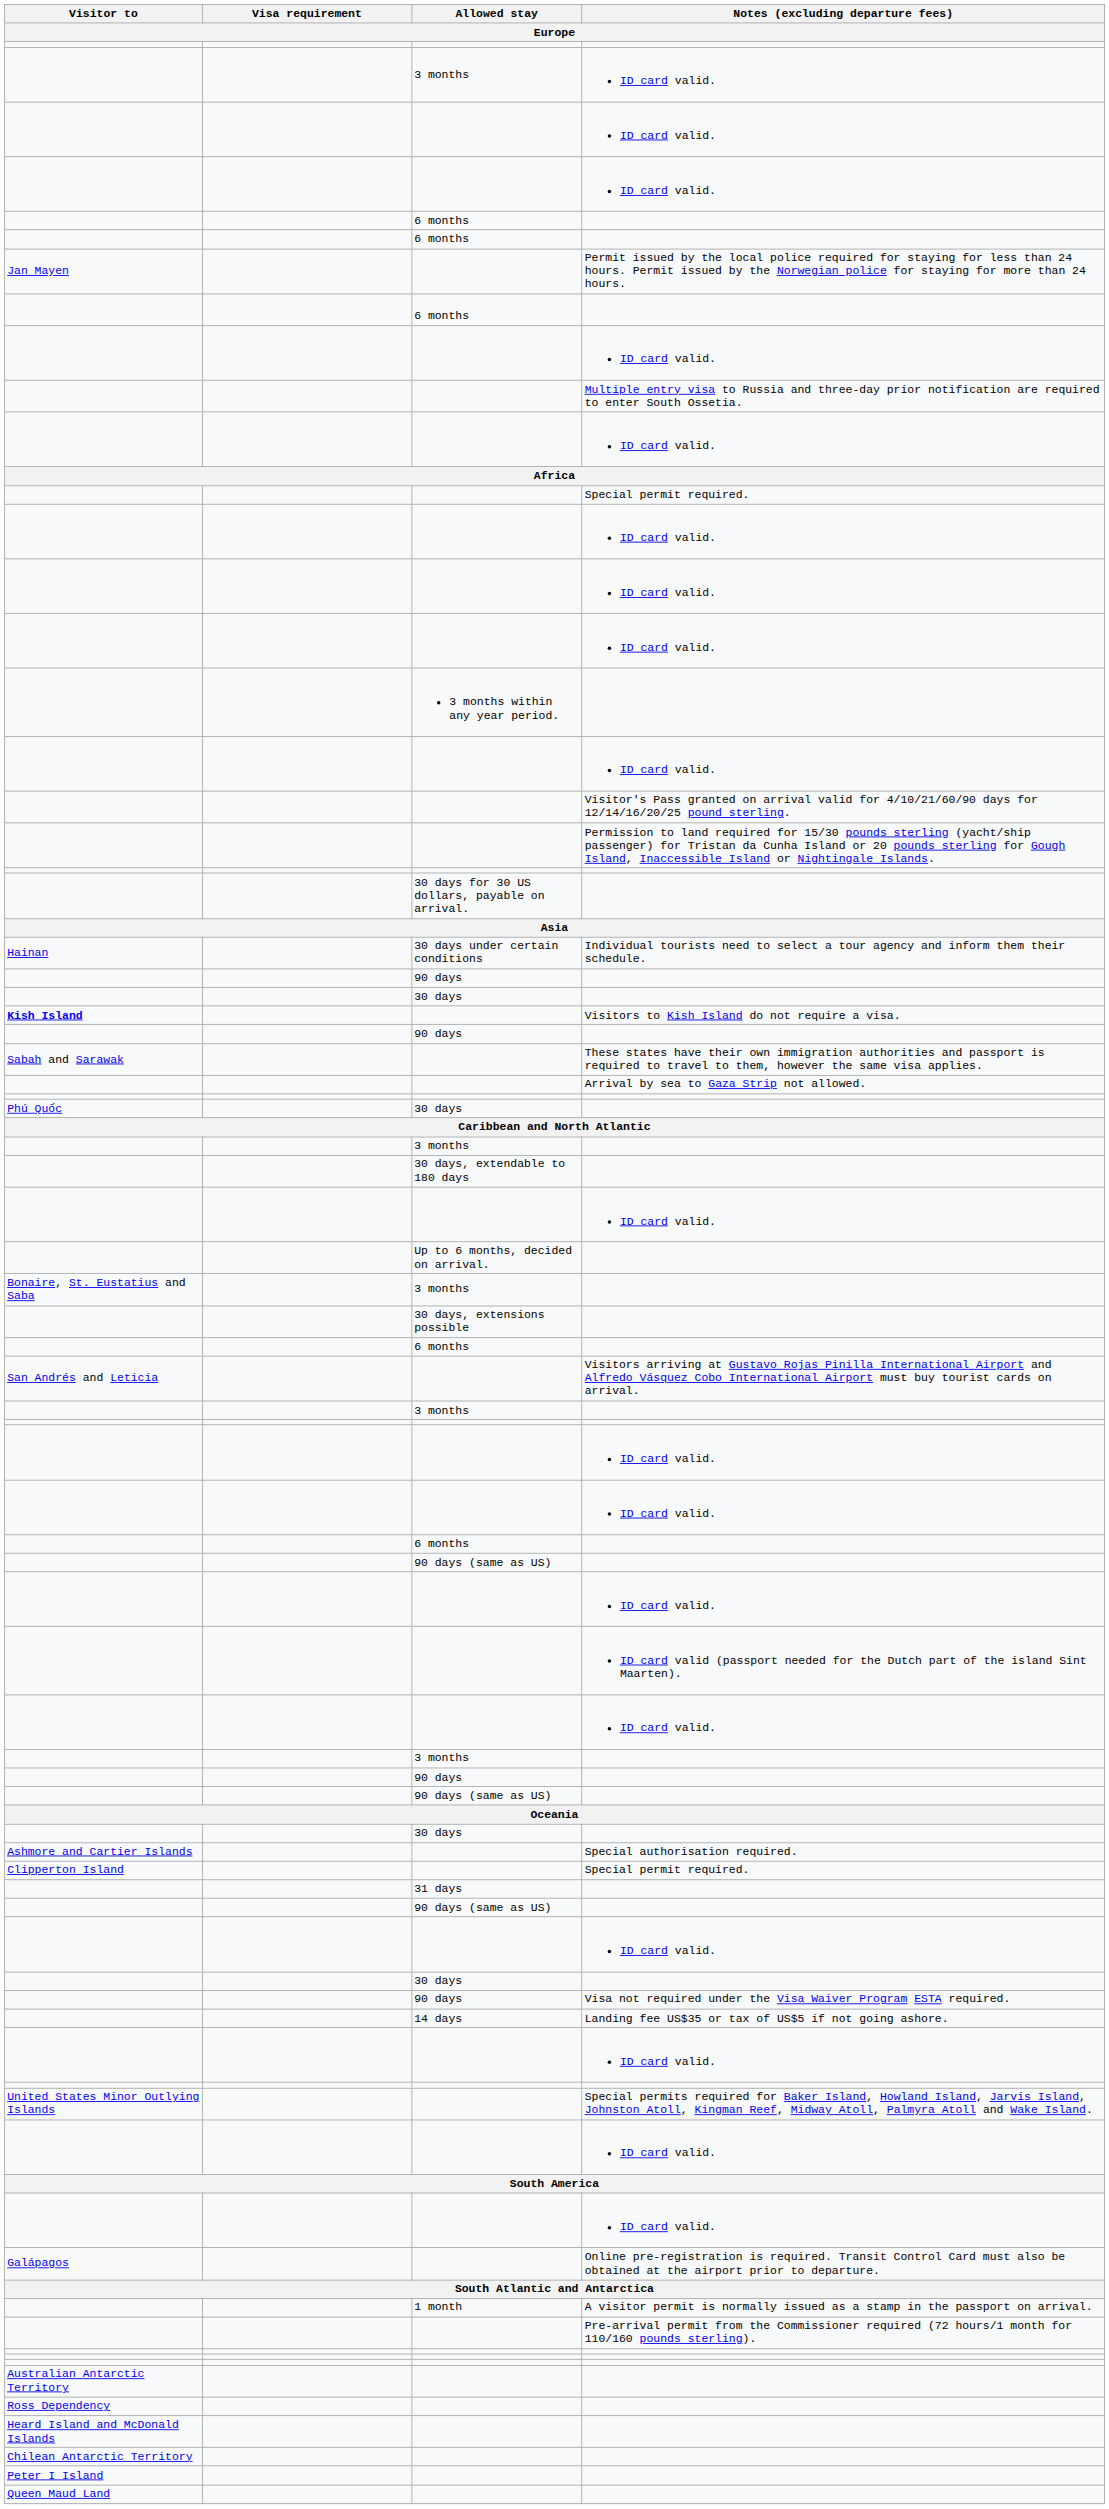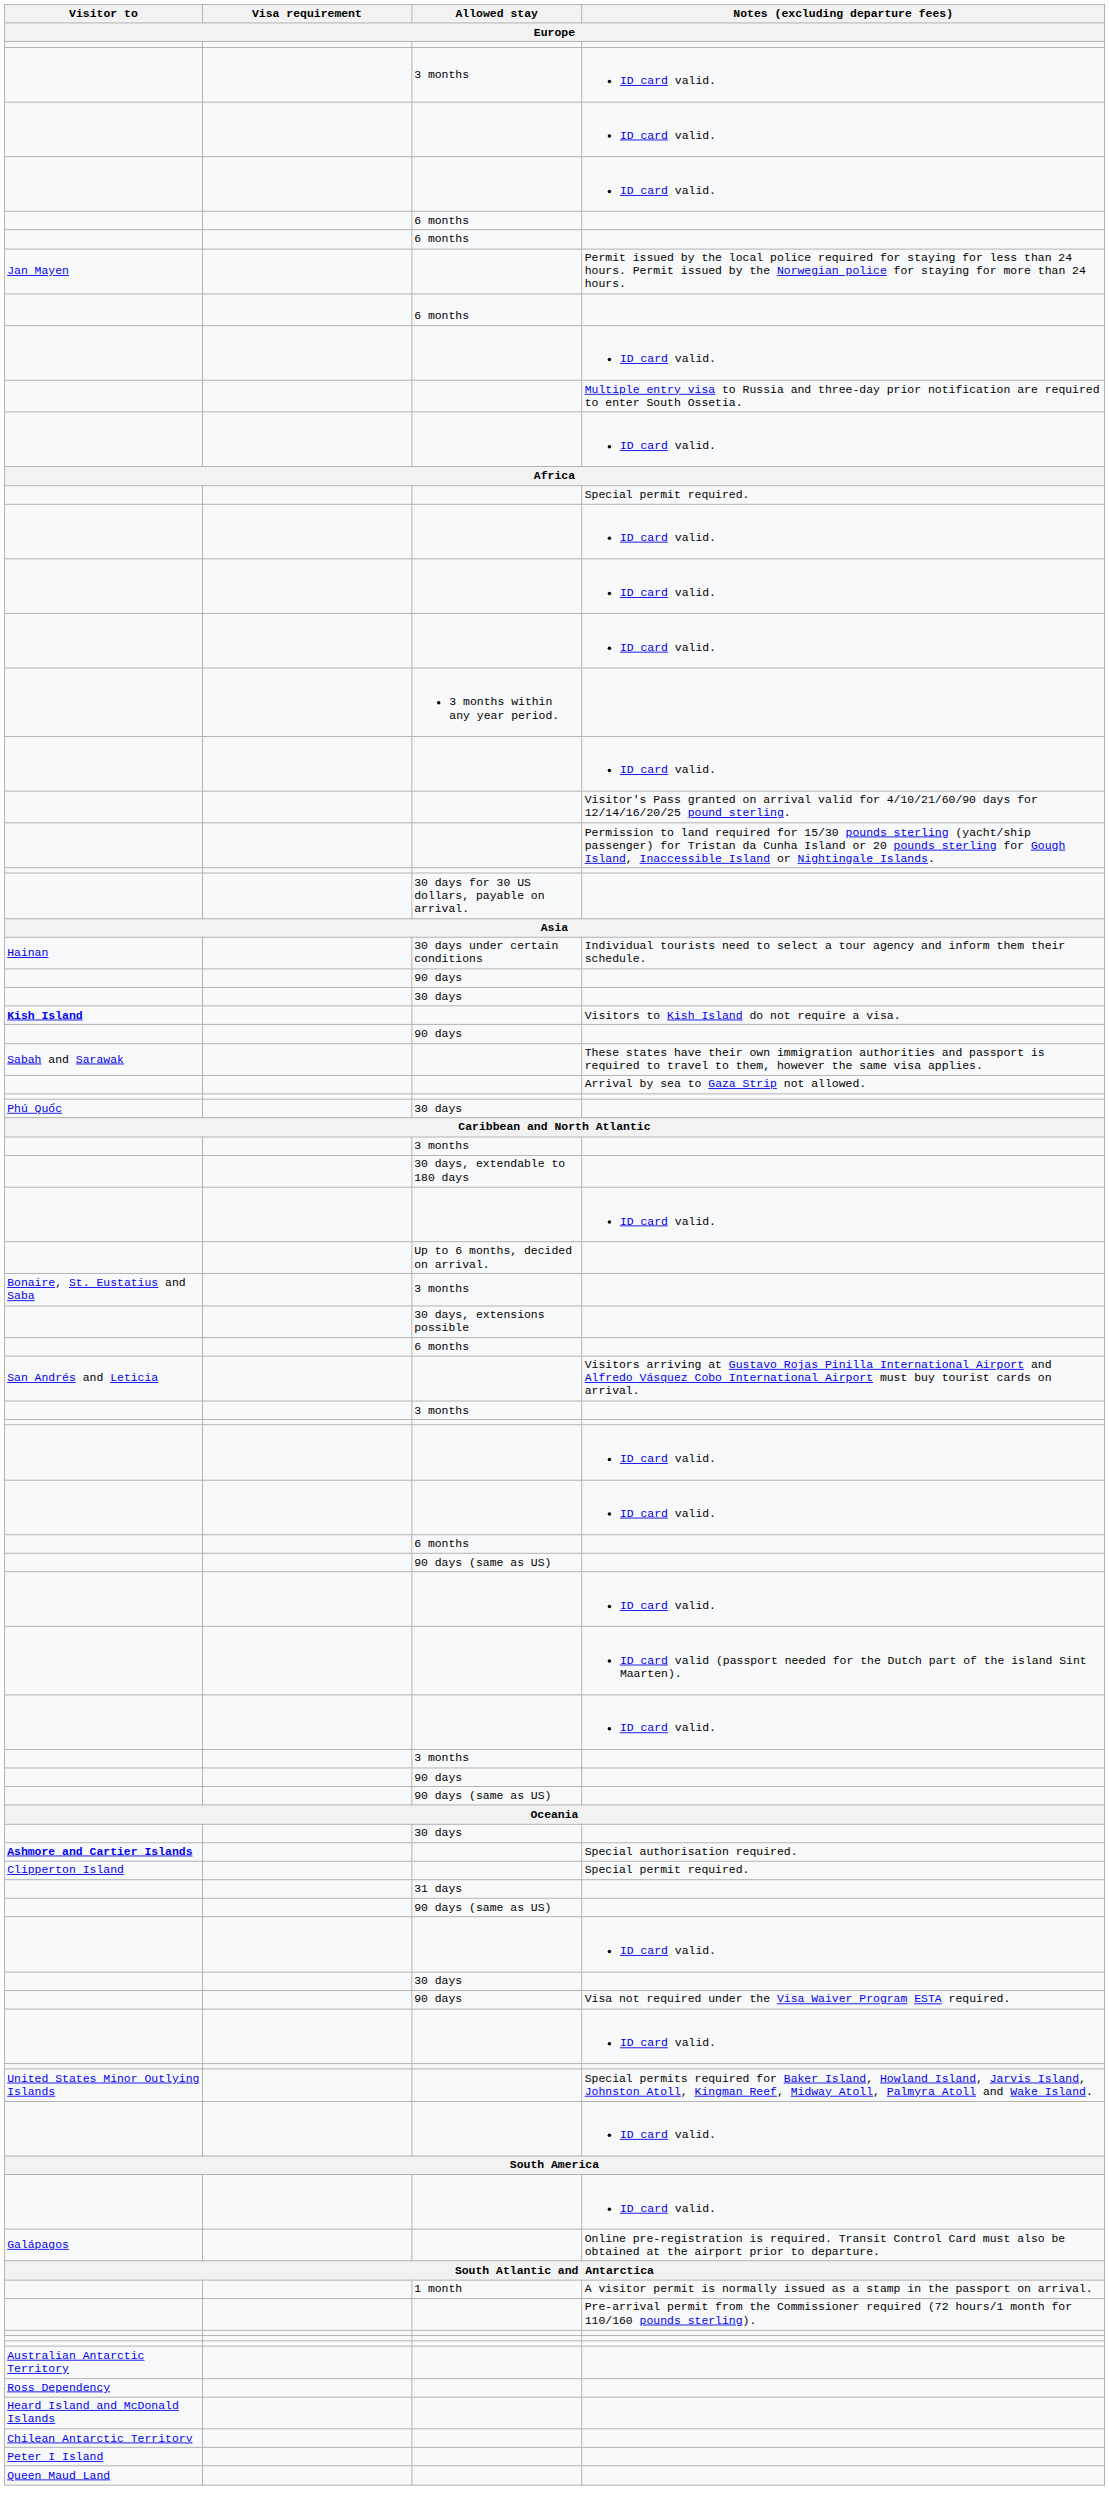 <table class="wikitable sortable sticky-header mw-datatable" style="text-align: left; table-layout: fixed;background:#f8f9faff;">
 <tr>
 <th style="width:18%;">Visitor to</th>
 <th style="width:19%;">Visa requirement</th>
 <th data-sort-type=number>Allowed stay</th>
 <th>Notes (excluding departure fees)</th>
 </tr>
 <tr>
 <th colspan="4">Europe</th>
 </tr>
 <tr>
 <td></td>
 <td></td>
 <td></td>
 <td></td>
 </tr>
 <tr>
 <td></td>
 <td></td>
 <td>3 months</td>
 <td><br><ul><li><a href='#'>ID card</a> valid.</li></ul></td>
 </tr>
 <tr>
 <td></td>
 <td></td>
 <td></td>
 <td><br><ul><li><a href='#'>ID card</a> valid.</li></ul></td>
 </tr>
 <tr>
 <td></td>
 <td></td>
 <td></td>
 <td><br><ul><li><a href='#'>ID card</a> valid.</li></ul></td>
 </tr>
 <tr>
 <td></td>
 <td></td>
 <td>6 months </td>
 <td></td>
 </tr>
 <tr>
 <td></td>
 <td></td>
 <td>6 months</td>
 <td></td>
 </tr>
 <tr>
 <td> <a href='#'>Jan Mayen</a></td>
 <td></td>
 <td></td>
 <td>Permit issued by the local police required for staying for less than 24 hours. Permit issued by the <a href='#'>Norwegian police</a> for staying for more than 24 hours.</td>
 </tr>
 <tr>
 <td></td>
 <td></td>
 <td><br>6 months </td>
 <td></td>
 </tr>
 <tr>
 <td></td>
 <td></td>
 <td></td>
 <td><br><ul><li><a href='#'>ID card</a> valid.</li></ul></td>
 </tr>
 <tr>
 <td></td>
 <td></td>
 <td></td>
 <td><a href='#'>Multiple entry visa</a> to Russia and three-day prior notification are required to enter South Ossetia.</td>
 </tr>
 <tr>
 <td></td>
 <td></td>
 <td></td>
 <td><br><ul><li><a href='#'>ID card</a> valid.</li></ul></td>
 </tr>
 <tr>
 <th colspan="4">Africa</th>
 </tr>
 <tr>
 <td></td>
 <td></td>
 <td></td>
 <td>Special permit required.</td>
 </tr>
 <tr>
 <td> </td>
 <td></td>
 <td></td>
 <td><br><ul><li><a href='#'>ID card</a> valid.</li></ul></td>
 </tr>
 <tr>
 <td> </td>
 <td></td>
 <td></td>
 <td><br><ul><li><a href='#'>ID card</a> valid.</li></ul></td>
 </tr>
 <tr>
 <td></td>
 <td></td>
 <td></td>
 <td><br><ul><li><a href='#'>ID card</a> valid.</li></ul></td>
 </tr>
 <tr>
 <td></td>
 <td></td>
 <td><br><ul><li>3 months within any year period.</li></ul></td>
 <td></td>
 </tr>
 <tr>
 <td></td>
 <td></td>
 <td></td>
 <td><br><ul><li><a href='#'>ID card</a> valid.</li></ul></td>
 </tr>
 <tr>
 <td></td>
 <td></td>
 <td></td>
 <td>Visitor's Pass granted on arrival valid for 4/10/21/60/90 days for 12/14/16/20/25 <a href='#'>pound sterling</a>.</td>
 </tr>
 <tr>
 <td></td>
 <td></td>
 <td></td>
 <td>Permission to land required for 15/30 <a href='#'>pounds sterling</a> (yacht/ship passenger) for Tristan da Cunha Island or 20 <a href='#'>pounds sterling</a> for <a href='#'>Gough Island</a>, <a href='#'>Inaccessible Island</a> or <a href='#'>Nightingale Islands</a>.</td>
 </tr>
 <tr>
 <td></td>
 <td></td>
 <td></td>
 <td></td>
 </tr>
 <tr>
 <td></td>
 <td></td>
 <td>30 days for 30 US dollars, payable on arrival.</td>
 <td></td>
 </tr>
 <tr>
 <th colspan="4">Asia</th>
 </tr>
 <tr>
 <td> <a href='#'>Hainan</a></td>
 <td></td>
 <td>30 days under certain conditions</td>
 <td>Individual tourists need to select a tour agency and inform them their schedule.</td>
 </tr>
 <tr>
 <td></td>
 <td></td>
 <td>90 days</td>
 <td></td>
 </tr>
 <tr>
 <td></td>
 <td></td>
 <td>30 days</td>
 <td></td>
 </tr>
 <tr>
 <td><strong> <a href='#'>Kish Island</a></strong></td>
 <td></td>
 <td></td>
 <td>Visitors to <a href='#'>Kish Island</a> do not require a visa.</td>
 </tr>
 <tr>
 <td></td>
 <td></td>
 <td>90 days</td>
 <td></td>
 </tr>
 <tr>
 <td> <a href='#'>Sabah</a> and <a href='#'>Sarawak</a></td>
 <td></td>
 <td></td>
 <td>These states have their own immigration authorities and passport is required to travel to them, however the same visa applies.</td>
 </tr>
 <tr>
 <td></td>
 <td></td>
 <td></td>
 <td>Arrival by sea to <a href='#'>Gaza Strip</a> not allowed.</td>
 </tr>
 <tr>
 <td></td>
 <td></td>
 <td></td>
 <td></td>
 </tr>
 <tr>
 <td> <a href='#'>Phú Quốc</a></td>
 <td></td>
 <td>30 days</td>
 <td></td>
 </tr>
 <tr>
 <th colspan="4">Caribbean and North Atlantic</th>
 </tr>
 <tr>
 <td></td>
 <td></td>
 <td>3 months</td>
 <td></td>
 </tr>
 <tr>
 <td></td>
 <td></td>
 <td>30 days, extendable to 180 days</td>
 <td></td>
 </tr>
 <tr>
 <td> </td>
 <td></td>
 <td></td>
 <td><br><ul><li><a href='#'>ID card</a> valid.</li></ul></td>
 </tr>
 <tr>
 <td></td>
 <td></td>
 <td>Up to 6 months, decided on arrival.</td>
 <td></td>
 </tr>
 <tr>
 <td> <a href='#'>Bonaire</a>, <a href='#'>St. Eustatius</a> and <a href='#'>Saba</a></td>
 <td></td>
 <td>3 months</td>
 <td></td>
 </tr>
 <tr>
 <td></td>
 <td></td>
 <td>30 days, extensions possible</td>
 <td></td>
 </tr>
 <tr>
 <td></td>
 <td></td>
 <td>6 months</td>
 <td></td>
 </tr>
 <tr>
 <td> <a href='#'>San Andrés</a> and <a href='#'>Leticia</a></td>
 <td></td>
 <td></td>
 <td>Visitors arriving at <a href='#'>Gustavo Rojas Pinilla International Airport</a> and <a href='#'>Alfredo Vásquez Cobo International Airport</a> must buy tourist cards on arrival.</td>
 </tr>
 <tr>
 <td></td>
 <td></td>
 <td>3 months</td>
 <td></td>
 </tr>
 <tr>
 <td></td>
 <td></td>
 <td></td>
 <td></td>
 </tr>
 <tr>
 <td></td>
 <td></td>
 <td></td>
 <td><br><ul><li><a href='#'>ID card</a> valid.</li></ul></td>
 </tr>
 <tr>
 <td></td>
 <td></td>
 <td></td>
 <td><br><ul><li><a href='#'>ID card</a> valid.</li></ul></td>
 </tr>
 <tr>
 <td></td>
 <td></td>
 <td>6 months</td>
 <td></td>
 </tr>
 <tr>
 <td></td>
 <td></td>
 <td>90 days (same as US)</td>
 <td></td>
 </tr>
 <tr>
 <td></td>
 <td></td>
 <td></td>
 <td><br><ul><li><a href='#'>ID card</a> valid.</li></ul></td>
 </tr>
 <tr>
 <td></td>
 <td></td>
 <td></td>
 <td><br><ul><li><a href='#'>ID card</a> valid (passport needed for the Dutch part of the island Sint Maarten).</li></ul></td>
 </tr>
 <tr>
 <td></td>
 <td></td>
 <td></td>
 <td><br><ul><li><a href='#'>ID card</a> valid.</li></ul></td>
 </tr>
 <tr>
 <td></td>
 <td></td>
 <td>3 months</td>
 <td></td>
 </tr>
 <tr>
 <td></td>
 <td></td>
 <td>90 days</td>
 <td></td>
 </tr>
 <tr>
 <td></td>
 <td></td>
 <td>90 days (same as US)</td>
 <td></td>
 </tr>
 <tr>
 <th colspan="4">Oceania</th>
 </tr>
 <tr>
 <td></td>
 <td></td>
 <td>30 days</td>
 <td></td>
 </tr>
 <tr>
-<td> <a href='#'>Ashmore and Cartier Islands</a></td>
+<td><strong> <a href='#'>Ashmore and Cartier Islands</a></strong></td>
 <td></td>
 <td></td>
 <td>Special authorisation required.</td>
 </tr>
 <tr>
 <td> <a href='#'>Clipperton Island</a></td>
 <td></td>
 <td></td>
 <td>Special permit required.</td>
 </tr>
 <tr>
 <td></td>
 <td></td>
 <td>31 days</td>
 <td></td>
 </tr>
 <tr>
 <td></td>
 <td></td>
 <td>90 days (same as US)</td>
 <td></td>
 </tr>
 <tr>
 <td></td>
 <td></td>
 <td></td>
 <td><br><ul><li><a href='#'>ID card</a> valid.</li></ul></td>
 </tr>
 <tr>
 <td></td>
 <td></td>
 <td>30 days</td>
 <td></td>
 </tr>
 <tr>
 <td></td>
 <td></td>
 <td>90 days</td>
 <td>Visa not required under the <a href='#'>Visa Waiver Program</a> <a href='#'>ESTA</a> required.</td>
-</tr>
-<tr>
-<td></td>
-<td></td>
-<td>14 days</td>
-<td>Landing fee US$35 or tax of US$5 if not going ashore.</td>
 </tr>
 <tr>
 <td> </td>
 <td></td>
 <td></td>
 <td><br><ul><li><a href='#'>ID card</a> valid.</li></ul></td>
 </tr>
 <tr>
 <td></td>
 <td></td>
 <td></td>
 <td></td>
 </tr>
 <tr>
 <td> <a href='#'>United States Minor Outlying Islands</a></td>
 <td></td>
 <td></td>
 <td>Special permits required for <a href='#'>Baker Island</a>, <a href='#'>Howland Island</a>, <a href='#'>Jarvis Island</a>, <a href='#'>Johnston Atoll</a>, <a href='#'>Kingman Reef</a>, <a href='#'>Midway Atoll</a>, <a href='#'>Palmyra Atoll</a> and <a href='#'>Wake Island</a>.</td>
 </tr>
 <tr>
 <td></td>
 <td></td>
 <td></td>
 <td><br><ul><li><a href='#'>ID card</a> valid.</li></ul></td>
 </tr>
 <tr>
 <th colspan="4">South America</th>
 </tr>
 <tr>
 <td></td>
 <td></td>
 <td></td>
 <td><br><ul><li><a href='#'>ID card</a> valid.</li></ul></td>
 </tr>
 <tr>
 <td> <a href='#'>Galápagos</a></td>
 <td></td>
 <td></td>
 <td>Online pre-registration is required. Transit Control Card must also be obtained at the airport prior to departure.</td>
 </tr>
 <tr>
 <th colspan="4">South Atlantic and Antarctica</th>
 </tr>
 <tr>
 <td></td>
 <td></td>
 <td>1 month</td>
 <td>A visitor permit is normally issued as a stamp in the passport on arrival.</td>
 </tr>
 <tr>
 <td></td>
 <td></td>
 <td></td>
 <td>Pre-arrival permit from the Commissioner required (72 hours/1 month for 110/160 <a href='#'>pounds sterling</a>).</td>
 </tr>
 <tr>
 <td></td>
 <td></td>
 <td></td>
 <td></td>
 </tr>
 <tr>
 <td></td>
 <td></td>
 <td></td>
 <td></td>
 </tr>
 <tr>
 <td></td>
 <td></td>
 <td></td>
 <td></td>
 </tr>
 <tr>
 <td> <a href='#'>Australian Antarctic Territory</a></td>
 <td></td>
 <td></td>
 <td></td>
 </tr>
 <tr>
 <td> <a href='#'>Ross Dependency</a></td>
 <td></td>
 <td></td>
 <td></td>
 </tr>
 <tr>
 <td> <a href='#'>Heard Island and McDonald Islands</a></td>
 <td></td>
 <td></td>
 <td></td>
 </tr>
 <tr>
 <td> <a href='#'>Chilean Antarctic Territory</a></td>
 <td></td>
 <td></td>
 <td></td>
 </tr>
 <tr>
 <td> <a href='#'>Peter I Island</a></td>
 <td></td>
 <td></td>
 <td></td>
 </tr>
 <tr>
 <td> <a href='#'>Queen Maud Land</a></td>
 <td></td>
 <td></td>
 <td></td>
 </tr>
 </table>
